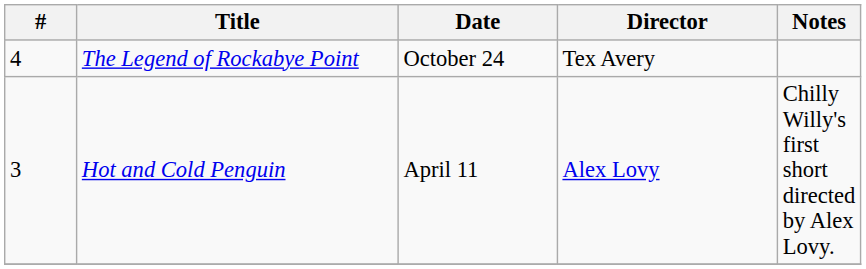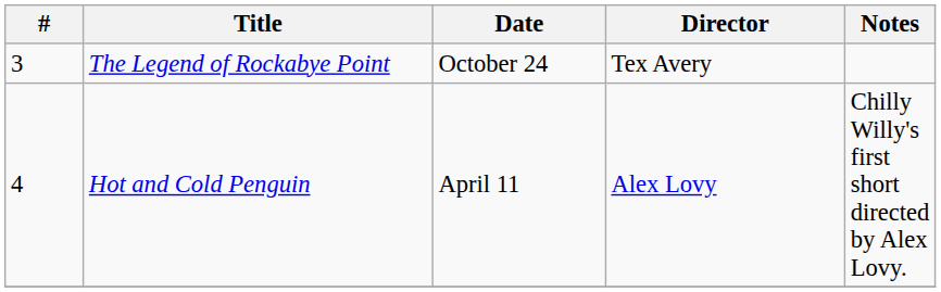 <table class="wikitable">
 <tr>
 <th style="width:3em">#</th>
 <th style="width:15em">Title</th>
 <th style="width:7em">Date</th>
 <th style="width:10em">Director</th>
 <th>Notes</th>
 </tr>
 <tr>
-<td>4</td>
+<td>3</td>
 <td><em><a href='#'>The Legend of Rockabye Point</a></em></td>
 <td>October 24</td>
 <td>Tex Avery</td>
 <td></td>
 </tr>
 <tr>
-<td>3</td>
+<td>4</td>
 <td><em><a href='#'>Hot and Cold Penguin</a></em></td>
 <td>April 11</td>
 <td><a href='#'>Alex Lovy</a></td>
 <td>Chilly Willy's first short directed by Alex Lovy.</td>
 </tr>
 <tr>
 </tr>
 </table>
